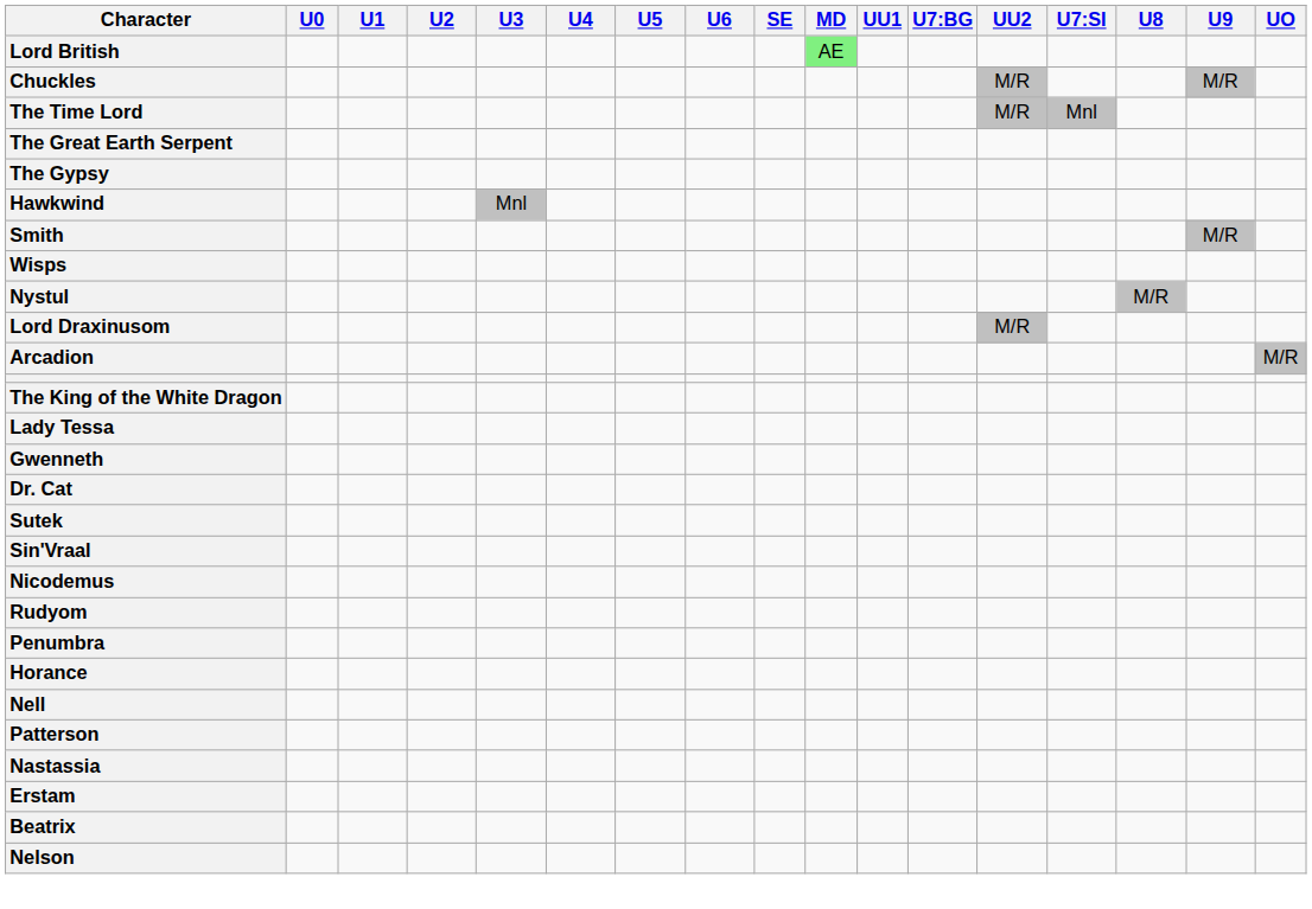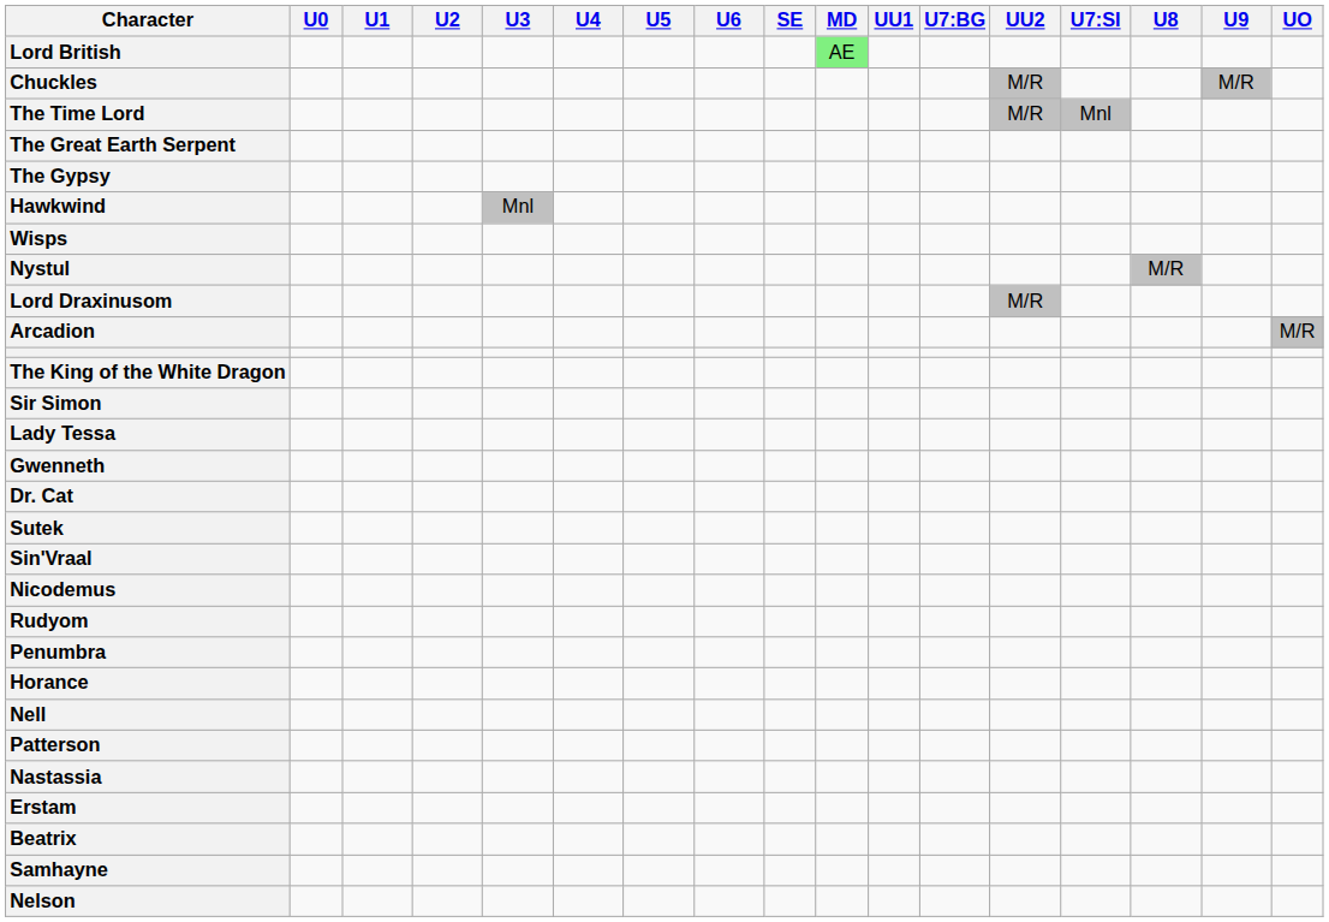 <table class="wikitable" style="text-align: center;">
 <tr>
 <th>Character</th>
 <th style="width:35px"><a href='#'>U0</a></th>
 <th style="width:50px"><a href='#'>U1</a></th>
 <th style="width:50px"><a href='#'>U2</a></th>
 <th style="width:50px"><a href='#'>U3</a></th>
 <th style="width:50px"><a href='#'>U4</a></th>
 <th style="width:50px"><a href='#'>U5</a></th>
 <th style="width:50px"><a href='#'>U6</a></th>
 <th style="width:35px"><a href='#'>SE</a></th>
 <th style="width:35px"><a href='#'>MD</a></th>
 <th style="width:35px"><a href='#'>UU1</a></th>
 <th style="width:50px"><a href='#'>U7:BG</a></th>
 <th style="width:50px"><a href='#'>UU2</a></th>
 <th style="width:50px"><a href='#'>U7:SI</a></th>
 <th style="width:50px"><a href='#'>U8</a></th>
 <th style="width:50px"><a href='#'>U9</a></th>
 <th style="width:35px"><a href='#'>UO</a></th>
 </tr>
 <tr>
 <th style="text-align: left;">Lord British</th>
 <td></td>
 <td></td>
 <td></td>
 <td></td>
 <td></td>
 <td></td>
 <td></td>
 <td></td>
 <td style="background: #80F080">AE</td>
 <td></td>
 <td></td>
 <td></td>
 <td></td>
 <td></td>
 <td></td>
 <td></td>
 </tr>
 <tr>
 <th style="text-align: left;">Chuckles</th>
 <td></td>
 <td></td>
 <td></td>
 <td></td>
 <td></td>
 <td></td>
 <td></td>
 <td></td>
 <td></td>
 <td></td>
 <td></td>
 <td style="background: #C0C0C0">M/R</td>
 <td></td>
 <td></td>
 <td style="background: #C0C0C0">M/R</td>
 <td></td>
 </tr>
 <tr>
 <th style="text-align: left;">The Time Lord</th>
 <td></td>
 <td></td>
 <td></td>
 <td></td>
 <td></td>
 <td></td>
 <td></td>
 <td></td>
 <td></td>
 <td></td>
 <td></td>
 <td style="background: #C0C0C0">M/R</td>
 <td style="background: #C0C0C0">Mnl</td>
 <td></td>
 <td></td>
 <td></td>
 </tr>
 <tr>
 <th style="text-align: left;">The Great Earth Serpent</th>
 <td></td>
 <td></td>
 <td></td>
 <td></td>
 <td></td>
 <td></td>
 <td></td>
 <td></td>
 <td></td>
 <td></td>
 <td></td>
 <td></td>
 <td></td>
 <td></td>
 <td></td>
 <td></td>
 </tr>
 <tr>
 <th style="text-align: left;">The Gypsy</th>
 <td></td>
 <td></td>
 <td></td>
 <td></td>
 <td></td>
 <td></td>
 <td></td>
 <td></td>
 <td></td>
 <td></td>
 <td></td>
 <td></td>
 <td></td>
 <td></td>
 <td></td>
 <td></td>
 </tr>
 <tr>
 <th style="text-align: left;">Hawkwind</th>
 <td></td>
 <td></td>
 <td></td>
 <td style="background: #C0C0C0">Mnl</td>
 <td></td>
 <td></td>
 <td></td>
 <td></td>
 <td></td>
 <td></td>
 <td></td>
 <td></td>
 <td></td>
 <td></td>
 <td></td>
 <td></td>
 </tr>
 <tr>
-<th style="text-align: left;">Smith</th>
-<td></td>
-<td></td>
-<td></td>
-<td></td>
-<td></td>
-<td></td>
-<td></td>
-<td></td>
-<td></td>
-<td></td>
-<td></td>
-<td></td>
-<td></td>
-<td></td>
-<td style="background: #C0C0C0">M/R</td>
-<td></td>
-</tr>
-<tr>
 <th style="text-align: left;">Wisps</th>
 <td></td>
 <td></td>
 <td></td>
 <td></td>
 <td></td>
 <td></td>
 <td></td>
 <td></td>
 <td></td>
 <td></td>
 <td></td>
 <td></td>
 <td></td>
 <td></td>
 <td></td>
 <td></td>
 </tr>
 <tr>
 <th style="text-align: left;">Nystul</th>
 <td></td>
 <td></td>
 <td></td>
 <td></td>
 <td></td>
 <td></td>
 <td></td>
 <td></td>
 <td></td>
 <td></td>
 <td></td>
 <td></td>
 <td></td>
 <td style="background: #C0C0C0">M/R</td>
 <td></td>
 <td></td>
 </tr>
 <tr>
 <th style="text-align: left;">Lord Draxinusom</th>
 <td></td>
 <td></td>
 <td></td>
 <td></td>
 <td></td>
 <td></td>
 <td></td>
 <td></td>
 <td></td>
 <td></td>
 <td></td>
 <td style="background: #C0C0C0">M/R</td>
 <td></td>
 <td></td>
 <td></td>
 <td></td>
 </tr>
 <tr>
 <th style="text-align: left;">Arcadion</th>
 <td></td>
 <td></td>
 <td></td>
 <td></td>
 <td></td>
 <td></td>
 <td></td>
 <td></td>
 <td></td>
 <td></td>
 <td></td>
 <td></td>
 <td></td>
 <td></td>
 <td></td>
 <td style="background: #C0C0C0">M/R</td>
 </tr>
 <tr>
 <th></th>
 <td></td>
 <td></td>
 <td></td>
 <td></td>
 <td></td>
 <td></td>
 <td></td>
 <td></td>
 <td></td>
 <td></td>
 <td></td>
 <td></td>
 <td></td>
 <td></td>
 <td></td>
 <td></td>
 </tr>
 <tr>
 <th style="text-align: left;">The King of the White Dragon</th>
+<td></td>
+<td></td>
+<td></td>
+<td></td>
+<td></td>
+<td></td>
+<td></td>
+<td></td>
+<td></td>
+<td></td>
+<td></td>
+<td></td>
+<td></td>
+<td></td>
+<td></td>
+<td></td>
+</tr>
+<tr>
+<th style="text-align: left;">Sir Simon</th>
 <td></td>
 <td></td>
 <td></td>
 <td></td>
 <td></td>
 <td></td>
 <td></td>
 <td></td>
 <td></td>
 <td></td>
 <td></td>
 <td></td>
 <td></td>
 <td></td>
 <td></td>
 <td></td>
 </tr>
 <tr>
 <th style="text-align: left;">Lady Tessa</th>
 <td></td>
 <td></td>
 <td></td>
 <td></td>
 <td></td>
 <td></td>
 <td></td>
 <td></td>
 <td></td>
 <td></td>
 <td></td>
 <td></td>
 <td></td>
 <td></td>
 <td></td>
 <td></td>
 </tr>
 <tr>
 <th style="text-align: left;">Gwenneth</th>
 <td></td>
 <td></td>
 <td></td>
 <td></td>
 <td></td>
 <td></td>
 <td></td>
 <td></td>
 <td></td>
 <td></td>
 <td></td>
 <td></td>
 <td></td>
 <td></td>
 <td></td>
 <td></td>
 </tr>
 <tr>
 <th style="text-align: left;">Dr. Cat</th>
 <td></td>
 <td></td>
 <td></td>
 <td></td>
 <td></td>
 <td></td>
 <td></td>
 <td></td>
 <td></td>
 <td></td>
 <td></td>
 <td></td>
 <td></td>
 <td></td>
 <td></td>
 <td></td>
 </tr>
 <tr>
 <th style="text-align: left;">Sutek</th>
 <td></td>
 <td></td>
 <td></td>
 <td></td>
 <td></td>
 <td></td>
 <td></td>
 <td></td>
 <td></td>
 <td></td>
 <td></td>
 <td></td>
 <td></td>
 <td></td>
 <td></td>
 <td></td>
 </tr>
 <tr>
 <th style="text-align: left;">Sin'Vraal</th>
 <td></td>
 <td></td>
 <td></td>
 <td></td>
 <td></td>
 <td></td>
 <td></td>
 <td></td>
 <td></td>
 <td></td>
 <td></td>
 <td></td>
 <td></td>
 <td></td>
 <td></td>
 <td></td>
 </tr>
 <tr>
 <th style="text-align: left;">Nicodemus</th>
 <td></td>
 <td></td>
 <td></td>
 <td></td>
 <td></td>
 <td></td>
 <td></td>
 <td></td>
 <td></td>
 <td></td>
 <td></td>
 <td></td>
 <td></td>
 <td></td>
 <td></td>
 <td></td>
 </tr>
 <tr>
 <th style="text-align: left;">Rudyom</th>
 <td></td>
 <td></td>
 <td></td>
 <td></td>
 <td></td>
 <td></td>
 <td></td>
 <td></td>
 <td></td>
 <td></td>
 <td></td>
 <td></td>
 <td></td>
 <td></td>
 <td></td>
 <td></td>
 </tr>
 <tr>
 <th style="text-align: left;">Penumbra</th>
 <td></td>
 <td></td>
 <td></td>
 <td></td>
 <td></td>
 <td></td>
 <td></td>
 <td></td>
 <td></td>
 <td></td>
 <td></td>
 <td></td>
 <td></td>
 <td></td>
 <td></td>
 <td></td>
 </tr>
 <tr>
 <th style="text-align: left;">Horance</th>
 <td></td>
 <td></td>
 <td></td>
 <td></td>
 <td></td>
 <td></td>
 <td></td>
 <td></td>
 <td></td>
 <td></td>
 <td></td>
 <td></td>
 <td></td>
 <td></td>
 <td></td>
 <td></td>
 </tr>
 <tr>
 <th style="text-align: left;">Nell</th>
 <td></td>
 <td></td>
 <td></td>
 <td></td>
 <td></td>
 <td></td>
 <td></td>
 <td></td>
 <td></td>
 <td></td>
 <td></td>
 <td></td>
 <td></td>
 <td></td>
 <td></td>
 <td></td>
 </tr>
 <tr>
 <th style="text-align: left;">Patterson</th>
 <td></td>
 <td></td>
 <td></td>
 <td></td>
 <td></td>
 <td></td>
 <td></td>
 <td></td>
 <td></td>
 <td></td>
 <td></td>
 <td></td>
 <td></td>
 <td></td>
 <td></td>
 <td></td>
 </tr>
 <tr>
 <th style="text-align: left;">Nastassia</th>
 <td></td>
 <td></td>
 <td></td>
 <td></td>
 <td></td>
 <td></td>
 <td></td>
 <td></td>
 <td></td>
 <td></td>
 <td></td>
 <td></td>
 <td></td>
 <td></td>
 <td></td>
 <td></td>
 </tr>
 <tr>
 <th style="text-align: left;">Erstam</th>
 <td></td>
 <td></td>
 <td></td>
 <td></td>
 <td></td>
 <td></td>
 <td></td>
 <td></td>
 <td></td>
 <td></td>
 <td></td>
 <td></td>
 <td></td>
 <td></td>
 <td></td>
 <td></td>
 </tr>
 <tr>
 <th style="text-align: left;">Beatrix</th>
 <td></td>
 <td></td>
 <td></td>
 <td></td>
 <td></td>
 <td></td>
 <td></td>
 <td></td>
 <td></td>
 <td></td>
 <td></td>
 <td></td>
 <td></td>
 <td></td>
 <td></td>
 <td></td>
 </tr>
 <tr>
+<th style="text-align: left;">Samhayne</th>
+<td></td>
+<td></td>
+<td></td>
+<td></td>
+<td></td>
+<td></td>
+<td></td>
+<td></td>
+<td></td>
+<td></td>
+<td></td>
+<td></td>
+<td></td>
+<td></td>
+<td></td>
+<td></td>
+</tr>
+<tr>
 <th style="text-align: left;">Nelson</th>
 <td></td>
 <td></td>
 <td></td>
 <td></td>
 <td></td>
 <td></td>
 <td></td>
 <td></td>
 <td></td>
 <td></td>
 <td></td>
 <td></td>
 <td></td>
 <td></td>
 <td></td>
 <td></td>
 </tr>
 </table>
